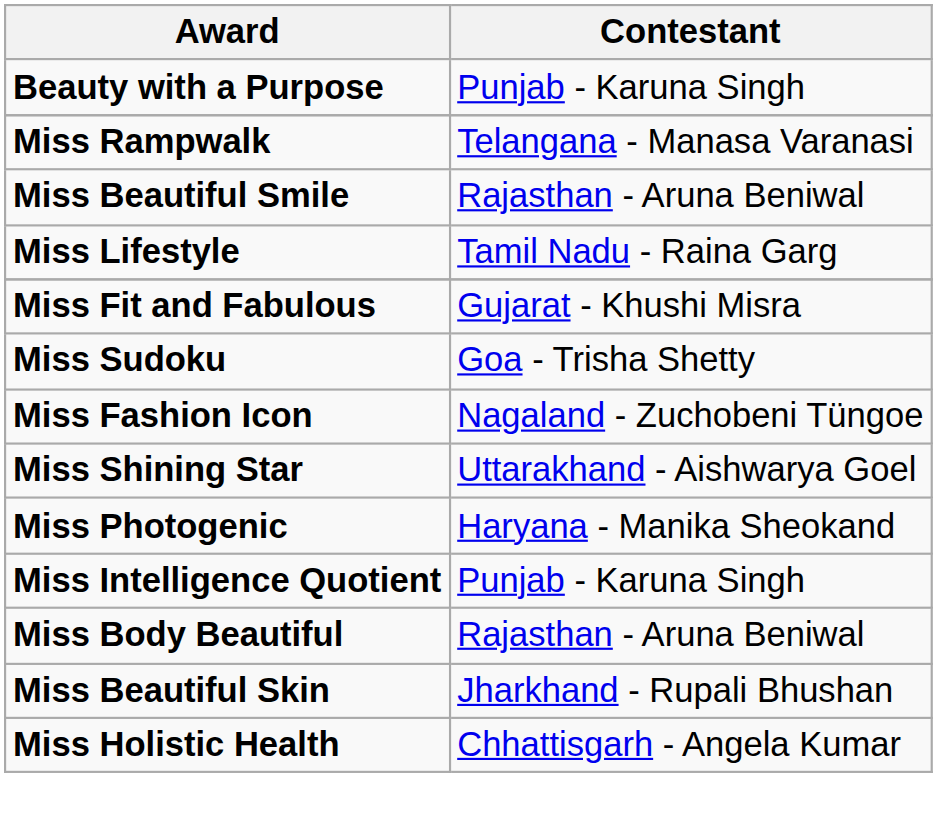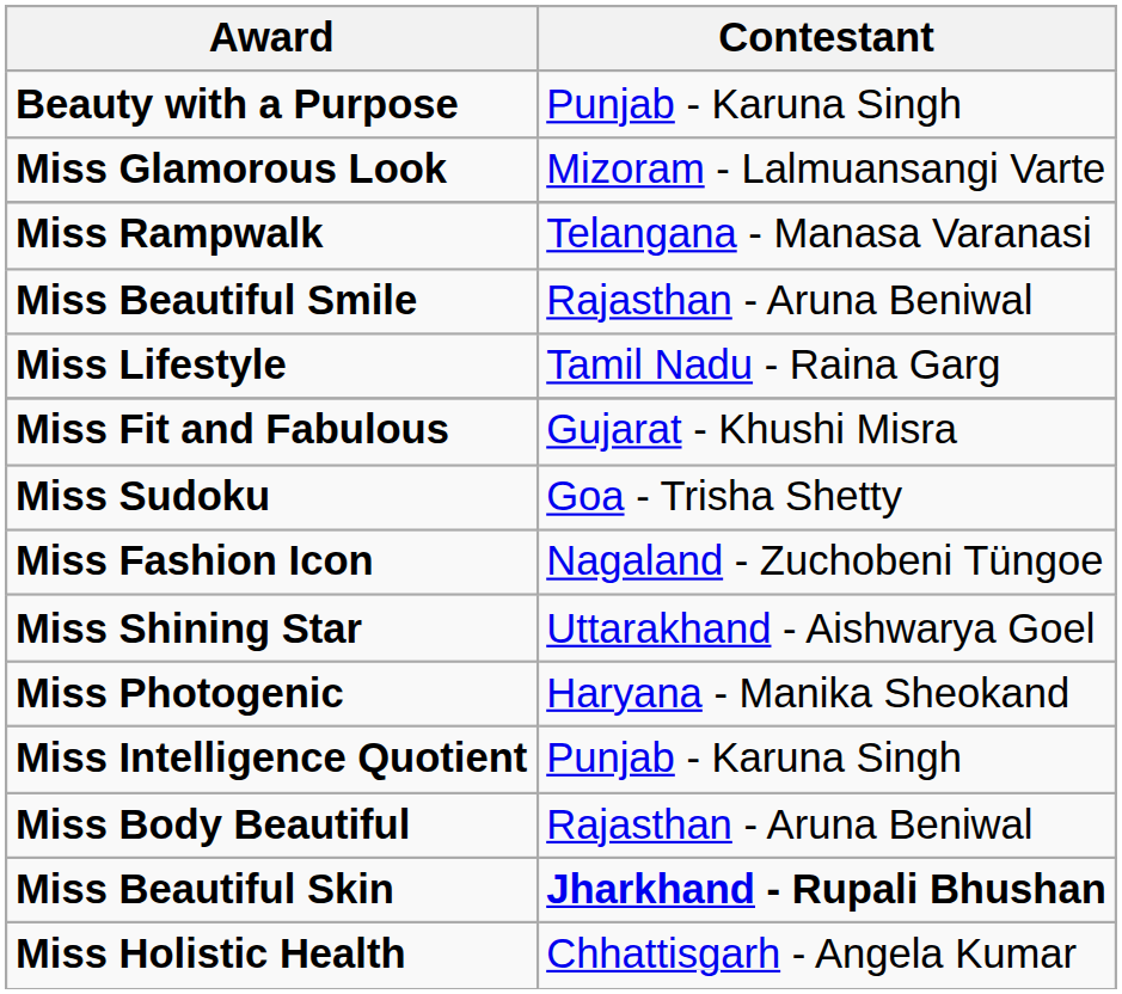 <table class="wikitable">
 <tr>
 <th>Award</th>
 <th>Contestant</th>
 </tr>
 <tr>
 <td><strong>Beauty with a Purpose</strong></td>
 <td><a href='#'>Punjab</a> - Karuna Singh</td>
+</tr>
+<tr>
+<td><strong>Miss Glamorous Look</strong></td>
+<td><a href='#'>Mizoram</a> - Lalmuansangi Varte</td>
 </tr>
 <tr>
 </tr>
 <tr>
 <td><strong>Miss Rampwalk</strong></td>
 <td><a href='#'>Telangana</a> - Manasa Varanasi</td>
 </tr>
 <tr>
 <td><strong>Miss Beautiful Smile</strong></td>
 <td><a href='#'>Rajasthan</a> - Aruna Beniwal</td>
 </tr>
 <tr>
 <td><strong>Miss Lifestyle</strong></td>
 <td><a href='#'>Tamil Nadu</a> - Raina Garg</td>
 </tr>
 <tr>
 </tr>
 <tr>
 <td><strong>Miss Fit and Fabulous</strong></td>
 <td><a href='#'>Gujarat</a> - Khushi Misra</td>
 </tr>
 <tr>
 <td><strong>Miss Sudoku</strong></td>
 <td><a href='#'>Goa</a> - Trisha Shetty</td>
 </tr>
 <tr>
 <td><strong>Miss Fashion Icon</strong></td>
 <td><a href='#'>Nagaland</a> - Zuchobeni Tüngoe</td>
 </tr>
 <tr>
 <td><strong>Miss Shining Star</strong></td>
 <td><a href='#'>Uttarakhand</a> - Aishwarya Goel</td>
 </tr>
 <tr>
 <td><strong>Miss Photogenic</strong></td>
 <td><a href='#'>Haryana</a> - Manika Sheokand</td>
 </tr>
 <tr>
 <td><strong>Miss Intelligence Quotient</strong></td>
 <td><a href='#'>Punjab</a> - Karuna Singh</td>
 </tr>
 <tr>
 <td><strong>Miss Body Beautiful</strong></td>
 <td><a href='#'>Rajasthan</a> - Aruna Beniwal</td>
 </tr>
 <tr>
 <td><strong>Miss Beautiful Skin</strong></td>
-<td><a href='#'>Jharkhand</a> - Rupali Bhushan</td>
+<td><strong><a href='#'>Jharkhand</a> - Rupali Bhushan</strong></td>
 </tr>
 <tr>
 <td><strong>Miss Holistic Health</strong></td>
 <td><a href='#'>Chhattisgarh</a> - Angela Kumar</td>
 </tr>
 </table>
